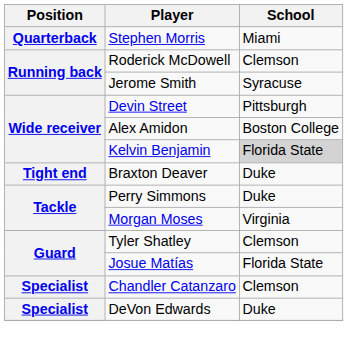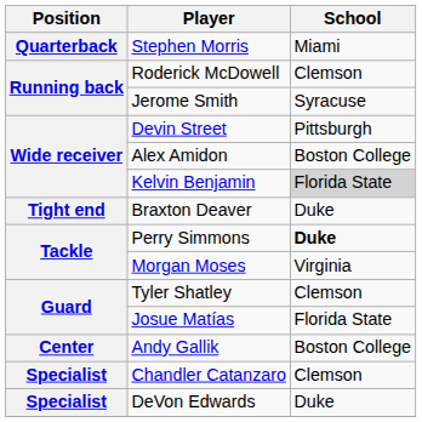 <table class="wikitable">
 <tr>
 <th>Position</th>
 <th>Player</th>
 <th>School</th>
 </tr>
 <tr>
 <th rowspan="1"><a href='#'>Quarterback</a></th>
 <td><a href='#'>Stephen Morris</a></td>
 <td>Miami</td>
 </tr>
 <tr>
 <th rowspan="2"><a href='#'>Running back</a></th>
 <td>Roderick McDowell</td>
 <td>Clemson</td>
 </tr>
 <tr>
 <td>Jerome Smith</td>
 <td>Syracuse</td>
 </tr>
 <tr>
 <th rowspan="3"><a href='#'>Wide receiver</a></th>
 <td><a href='#'>Devin Street</a></td>
 <td>Pittsburgh</td>
 </tr>
 <tr>
 <td>Alex Amidon</td>
 <td>Boston College</td>
 </tr>
 <tr>
 <td><a href='#'>Kelvin Benjamin</a></td>
 <td style="background: lightgrey;">Florida State</td>
 </tr>
 <tr>
 <th rowspan="1"><a href='#'>Tight end</a></th>
 <td>Braxton Deaver</td>
 <td>Duke</td>
 </tr>
 <tr>
 <th rowspan="2"><a href='#'>Tackle</a></th>
 <td>Perry Simmons</td>
-<td>Duke</td>
+<td><strong>Duke</strong></td>
 </tr>
 <tr>
 <td><a href='#'>Morgan Moses</a></td>
 <td>Virginia</td>
 </tr>
 <tr>
 <th rowspan="2"><a href='#'>Guard</a></th>
 <td>Tyler Shatley</td>
 <td>Clemson</td>
 </tr>
 <tr>
 <td><a href='#'>Josue Matías</a></td>
 <td>Florida State</td>
 </tr>
 <tr>
+<th rowspan="1"><a href='#'>Center</a></th>
+<td><a href='#'>Andy Gallik</a></td>
+<td>Boston College</td>
+</tr>
+<tr>
 <th rowspan="1"><a href='#'>Specialist</a></th>
 <td><a href='#'>Chandler Catanzaro</a></td>
 <td>Clemson</td>
 </tr>
 <tr>
 <th rowspan="1"><a href='#'>Specialist</a></th>
 <td>DeVon Edwards</td>
 <td>Duke</td>
 </tr>
 <tr>
 </tr>
 </table>
